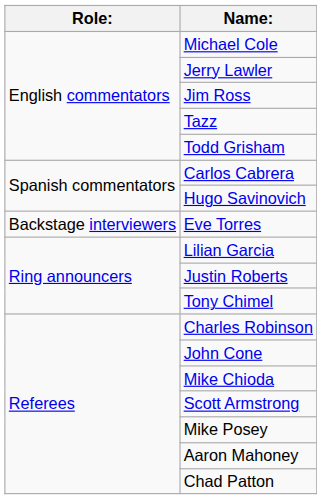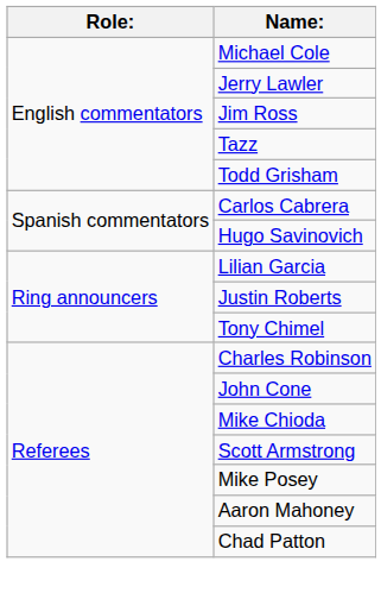 <table class=wikitable style="font-size:90%; margin: 0.5em 0 0.5em 1em; float: right; clear: right;">
 <tr>
 <th>Role:</th>
 <th>Name:</th>
 </tr>
 <tr>
 <td rowspan=5>English <a href='#'>commentators</a></td>
 <td><a href='#'>Michael Cole</a> </td>
 </tr>
 <tr>
 <td><a href='#'>Jerry Lawler</a> </td>
 </tr>
 <tr>
 <td><a href='#'>Jim Ross</a> </td>
 </tr>
 <tr>
 <td><a href='#'>Tazz</a> </td>
 </tr>
 <tr>
 <td><a href='#'>Todd Grisham</a> </td>
 </tr>
 <tr>
 <td rowspan=2>Spanish commentators</td>
 <td><a href='#'>Carlos Cabrera</a></td>
 </tr>
 <tr>
 <td><a href='#'>Hugo Savinovich</a></td>
-</tr>
-<tr>
-<td>Backstage <a href='#'>interviewers</a></td>
-<td><a href='#'>Eve Torres</a></td>
 </tr>
 <tr>
 <td rowspan=3><a href='#'>Ring announcers</a></td>
 <td><a href='#'>Lilian Garcia</a> </td>
 </tr>
 <tr>
 <td><a href='#'>Justin Roberts</a> </td>
 </tr>
 <tr>
 <td><a href='#'>Tony Chimel</a> </td>
 </tr>
 <tr>
 <td rowspan=7><a href='#'>Referees</a></td>
 <td><a href='#'>Charles Robinson</a></td>
 </tr>
 <tr>
 <td><a href='#'>John Cone</a></td>
 </tr>
 <tr>
 <td><a href='#'>Mike Chioda</a></td>
 </tr>
 <tr>
 <td><a href='#'>Scott Armstrong</a></td>
 </tr>
 <tr>
 <td>Mike Posey</td>
 </tr>
 <tr>
 <td>Aaron Mahoney</td>
 </tr>
 <tr>
 <td>Chad Patton</td>
 </tr>
 </table>
